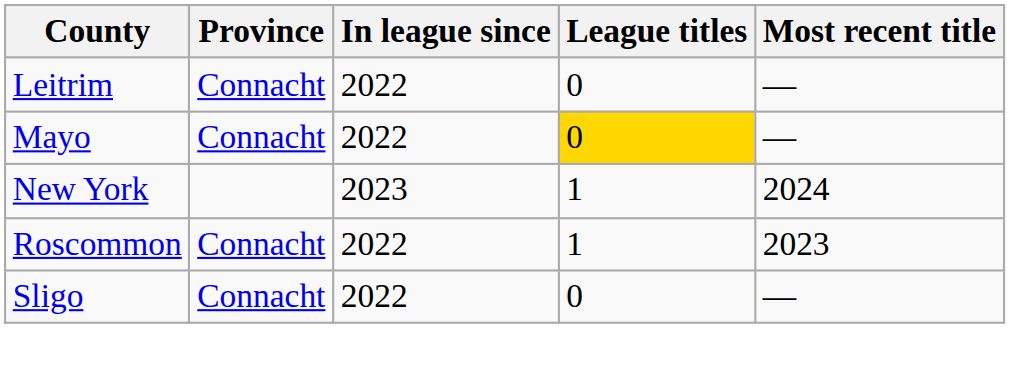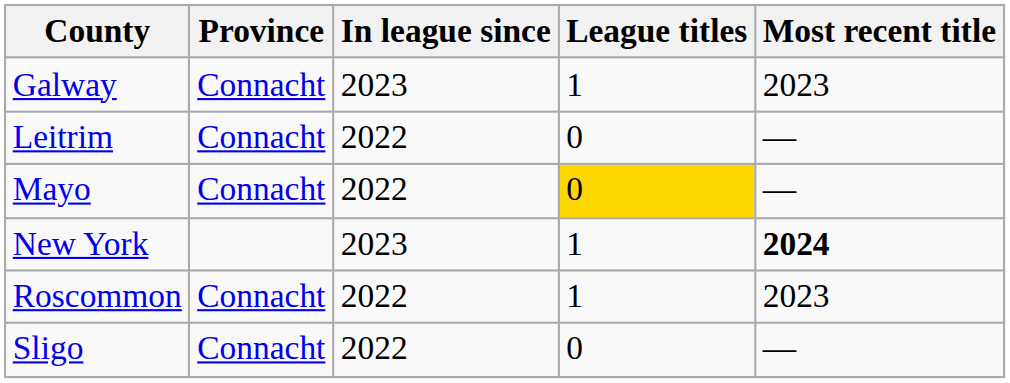 <table class="wikitable sortable">
 <tr>
 <th>County</th>
 <th>Province</th>
 <th>In league since</th>
 <th>League titles</th>
 <th>Most recent title</th>
+</tr>
+<tr>
+<td> <a href='#'>Galway</a></td>
+<td><a href='#'>Connacht</a></td>
+<td>2023</td>
+<td>1</td>
+<td>2023</td>
 </tr>
 <tr>
 <td> <a href='#'>Leitrim</a></td>
 <td><a href='#'>Connacht</a></td>
 <td>2022</td>
 <td>0</td>
 <td>—</td>
 </tr>
 <tr>
 <td> <a href='#'>Mayo</a></td>
 <td><a href='#'>Connacht</a></td>
 <td>2022</td>
 <td style="background: gold;">0</td>
 <td>—</td>
 </tr>
 <tr>
 <td> <a href='#'>New York</a></td>
 <td></td>
 <td>2023</td>
 <td>1</td>
-<td>2024</td>
+<td><strong>2024</strong></td>
 </tr>
 <tr>
 <td> <a href='#'>Roscommon</a></td>
 <td><a href='#'>Connacht</a></td>
 <td>2022</td>
 <td>1</td>
 <td>2023</td>
 </tr>
 <tr>
 <td> <a href='#'>Sligo</a></td>
 <td><a href='#'>Connacht</a></td>
 <td>2022</td>
 <td>0</td>
 <td>—</td>
 </tr>
 </table>
